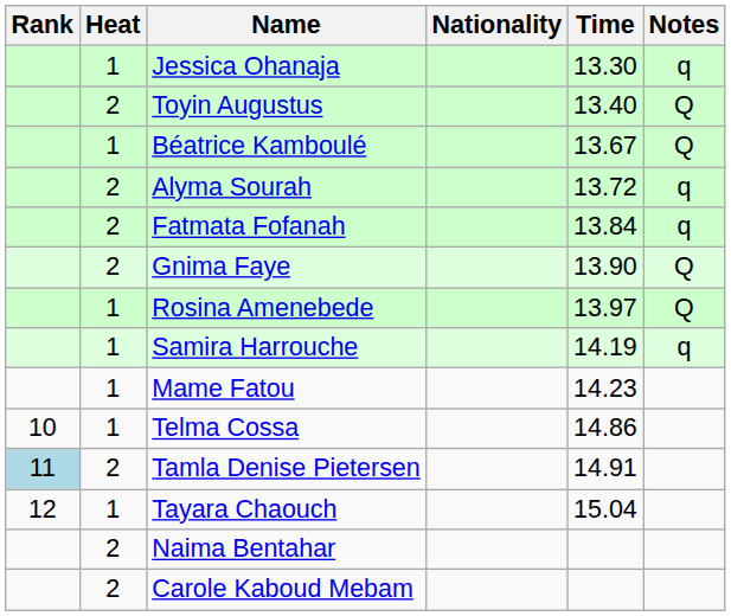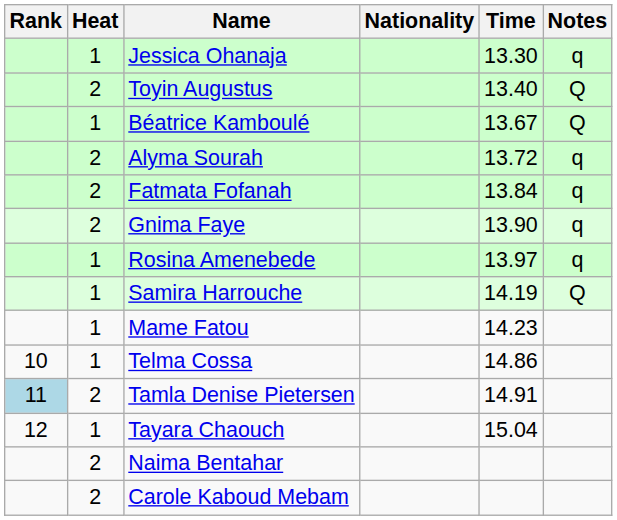 <table class="wikitable sortable" style="text-align:center">
 <tr>
 <th>Rank</th>
 <th>Heat</th>
 <th>Name</th>
 <th>Nationality</th>
 <th>Time</th>
 <th>Notes</th>
 </tr>
 <tr bgcolor=ccffcc>
 <td></td>
 <td>1</td>
 <td align=left><a href='#'>Jessica Ohanaja</a></td>
 <td align=left></td>
 <td>13.30</td>
 <td>q</td>
 </tr>
 <tr bgcolor=ccffcc>
 <td></td>
 <td>2</td>
 <td align=left><a href='#'>Toyin Augustus</a></td>
 <td align=left></td>
 <td>13.40</td>
 <td>Q</td>
 </tr>
 <tr bgcolor=ccffcc>
 <td></td>
 <td>1</td>
 <td align=left><a href='#'>Béatrice Kamboulé</a></td>
 <td align=left></td>
 <td>13.67</td>
 <td>Q</td>
 </tr>
 <tr bgcolor=ccffcc>
 <td></td>
 <td>2</td>
 <td align=left><a href='#'>Alyma Sourah</a></td>
 <td align=left></td>
 <td>13.72</td>
 <td>q</td>
 </tr>
 <tr bgcolor=ccffcc>
 <td></td>
 <td>2</td>
 <td align=left><a href='#'>Fatmata Fofanah</a></td>
 <td align=left></td>
 <td>13.84</td>
 <td>q</td>
 </tr>
 <tr bgcolor=ddffdd>
 <td></td>
 <td>2</td>
 <td align=left><a href='#'>Gnima Faye</a></td>
 <td align=left></td>
 <td>13.90</td>
-<td>Q</td>
+<td>q</td>
 </tr>
 <tr bgcolor=ccffcc>
 <td></td>
 <td>1</td>
 <td align=left><a href='#'>Rosina Amenebede</a></td>
 <td align=left></td>
 <td>13.97</td>
-<td>Q</td>
+<td>q</td>
 </tr>
 <tr bgcolor=ddffdd>
 <td></td>
 <td>1</td>
 <td align=left><a href='#'>Samira Harrouche</a></td>
 <td align=left></td>
 <td>14.19</td>
-<td>q</td>
+<td>Q</td>
 </tr>
 <tr>
 <td></td>
 <td>1</td>
 <td align=left><a href='#'>Mame Fatou</a></td>
 <td align=left></td>
 <td>14.23</td>
 <td></td>
 </tr>
 <tr>
 <td>10</td>
 <td>1</td>
 <td align=left><a href='#'>Telma Cossa</a></td>
 <td align=left></td>
 <td>14.86</td>
 <td></td>
 </tr>
 <tr>
 <td style="background: lightblue;">11</td>
 <td>2</td>
 <td align=left><a href='#'>Tamla Denise Pietersen</a></td>
 <td align=left></td>
 <td>14.91</td>
 <td></td>
 </tr>
 <tr>
 <td>12</td>
 <td>1</td>
 <td align=left><a href='#'>Tayara Chaouch</a></td>
 <td align=left></td>
 <td>15.04</td>
 <td></td>
 </tr>
 <tr>
 <td></td>
 <td>2</td>
 <td align=left><a href='#'>Naima Bentahar</a></td>
 <td align=left></td>
 <td></td>
 <td></td>
 </tr>
 <tr>
 <td></td>
 <td>2</td>
 <td align=left><a href='#'>Carole Kaboud Mebam</a></td>
 <td align=left></td>
 <td></td>
 <td></td>
 </tr>
 </table>
